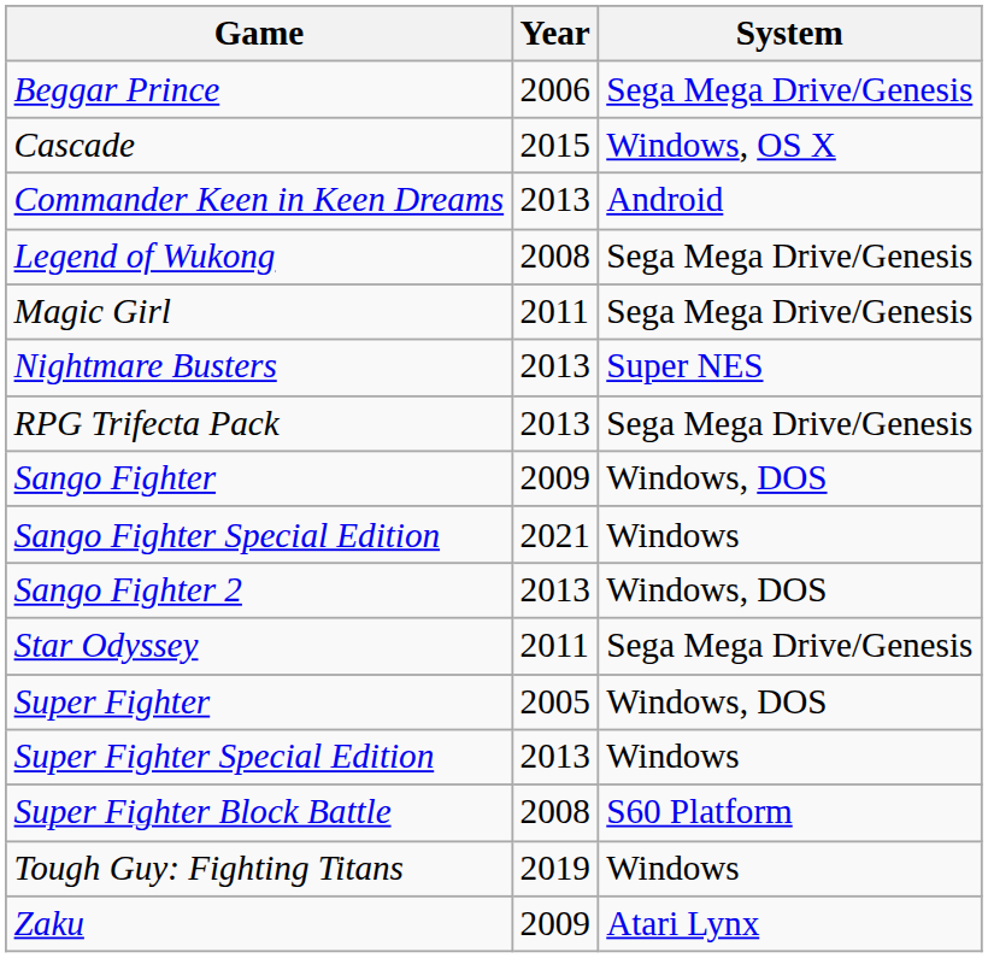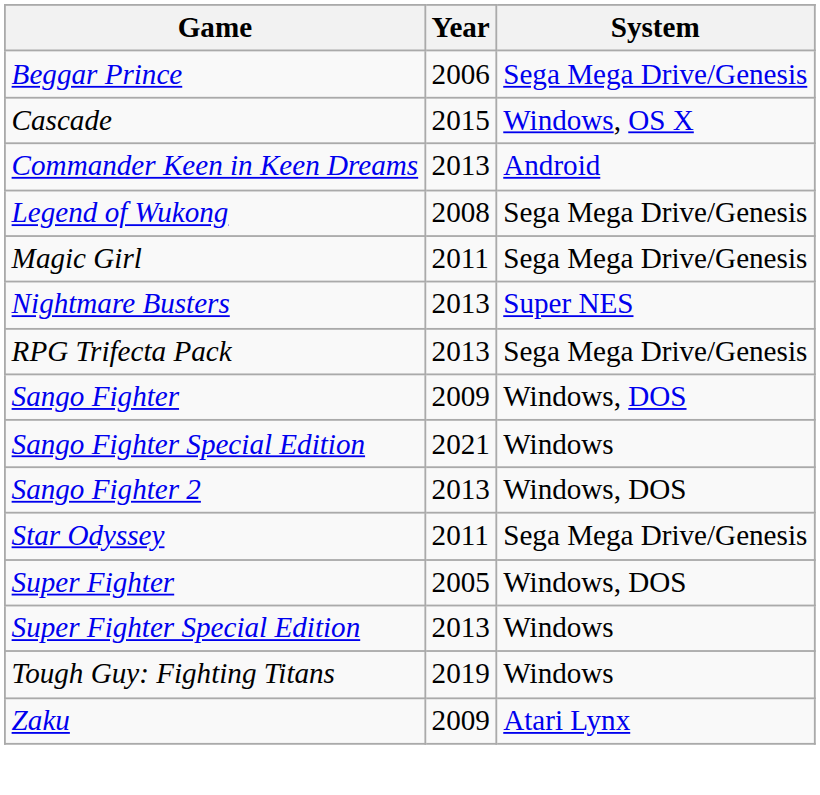 <table class="wikitable sortable">
 <tr>
 <th>Game</th>
 <th>Year</th>
 <th>System</th>
 </tr>
 <tr>
 <td><em><a href='#'>Beggar Prince</a></em></td>
 <td>2006</td>
 <td><a href='#'>Sega Mega Drive/Genesis</a></td>
 </tr>
 <tr>
 <td><em>Cascade</em></td>
 <td>2015</td>
 <td><a href='#'>Windows</a>, <a href='#'>OS X</a></td>
 </tr>
 <tr>
 <td><em><a href='#'>Commander Keen in Keen Dreams</a></em></td>
 <td>2013</td>
 <td><a href='#'>Android</a></td>
 </tr>
 <tr>
 <td><em><a href='#'>Legend of Wukong</a></em></td>
 <td>2008</td>
 <td>Sega Mega Drive/Genesis</td>
 </tr>
 <tr>
 <td><em>Magic Girl</em></td>
 <td>2011</td>
 <td>Sega Mega Drive/Genesis</td>
 </tr>
 <tr>
 <td><em><a href='#'>Nightmare Busters</a></em></td>
 <td>2013</td>
 <td><a href='#'>Super NES</a></td>
 </tr>
 <tr>
 <td><em>RPG Trifecta Pack</em></td>
 <td>2013</td>
 <td>Sega Mega Drive/Genesis</td>
 </tr>
 <tr>
 <td><em><a href='#'>Sango Fighter</a></em></td>
 <td>2009</td>
 <td>Windows, <a href='#'>DOS</a></td>
 </tr>
 <tr>
 <td><em><a href='#'>Sango Fighter Special Edition</a></em></td>
 <td>2021</td>
 <td>Windows</td>
 </tr>
 <tr>
 <td><em><a href='#'>Sango Fighter 2</a></em></td>
 <td>2013</td>
 <td>Windows, DOS</td>
 </tr>
 <tr>
 <td><em><a href='#'>Star Odyssey</a></em></td>
 <td>2011</td>
 <td>Sega Mega Drive/Genesis</td>
 </tr>
 <tr>
 <td><em><a href='#'>Super Fighter</a></em></td>
 <td>2005</td>
 <td>Windows, DOS</td>
 </tr>
 <tr>
 <td><em><a href='#'>Super Fighter Special Edition</a></em></td>
 <td>2013</td>
 <td>Windows</td>
 </tr>
 <tr>
-<td><em><a href='#'>Super Fighter Block Battle</a></em></td>
-<td>2008</td>
-<td><a href='#'>S60 Platform</a></td>
-</tr>
-<tr>
 <td><em>Tough Guy: Fighting Titans</em></td>
 <td>2019</td>
 <td>Windows</td>
 </tr>
 <tr>
 <td><em><a href='#'>Zaku</a></em></td>
 <td>2009</td>
 <td><a href='#'>Atari Lynx</a></td>
 </tr>
 </table>
